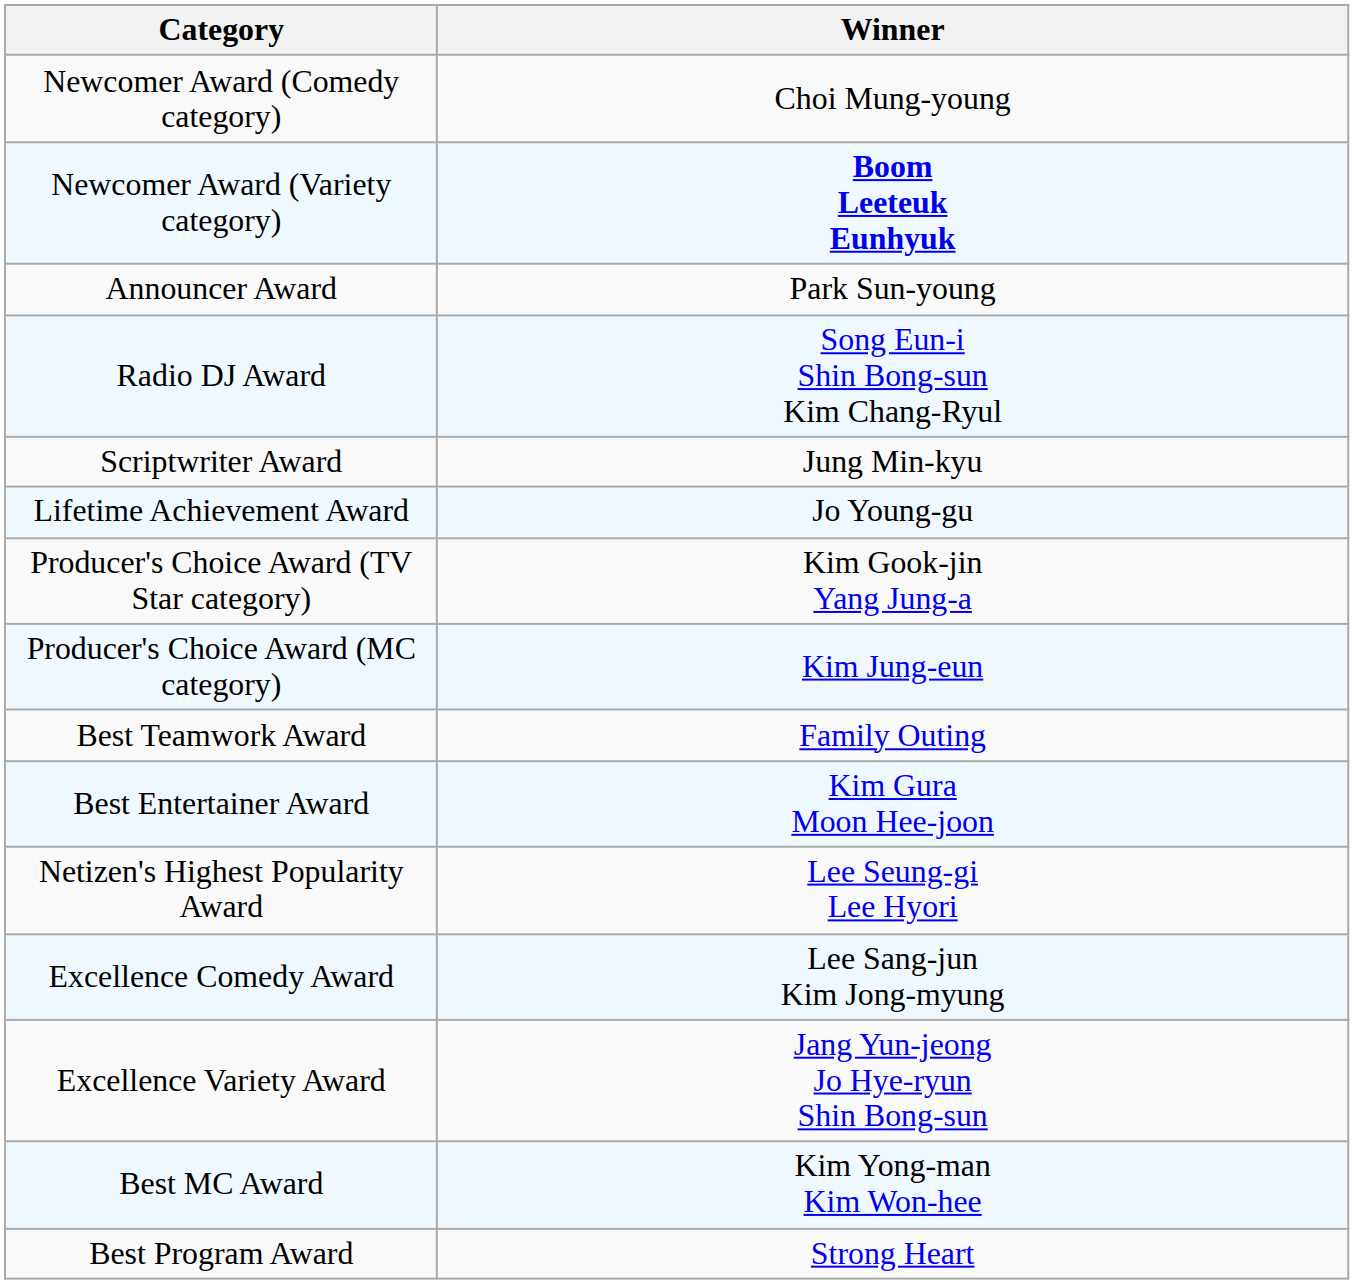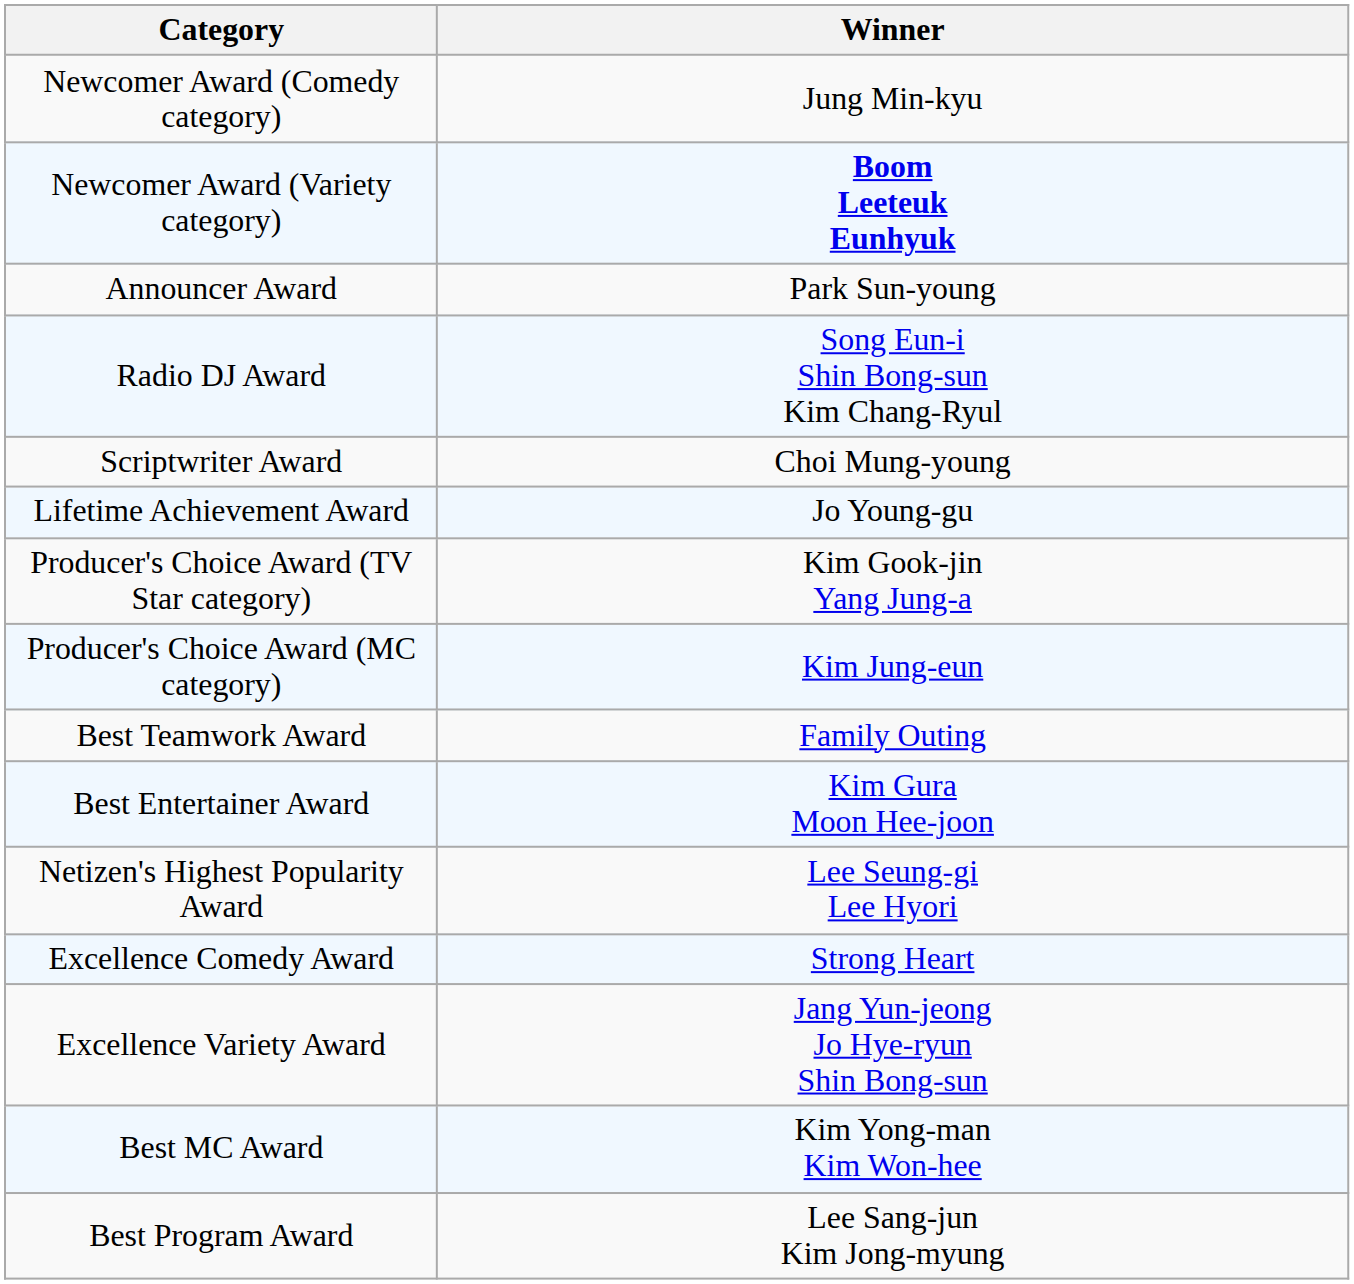 <table class="wikitable sortable">
 <tr align=center>
 <th style="width:210px">Category</th>
 <th style="width:450px">Winner</th>
 </tr>
 <tr align=center>
 <td>Newcomer Award (Comedy category)</td>
-<td>Choi Mung-young</td>
+<td>Jung Min-kyu</td>
 </tr>
 <tr align=center style="background:#F0F8FF">
 <td>Newcomer Award (Variety category)</td>
 <td><strong><a href='#'>Boom</a> <br> <a href='#'>Leeteuk</a> <br> <a href='#'>Eunhyuk</a></strong></td>
 </tr>
 <tr align=center>
 <td>Announcer Award</td>
 <td>Park Sun-young</td>
 </tr>
 <tr align=center style="background:#F0F8FF">
 <td>Radio DJ Award</td>
 <td><a href='#'>Song Eun-i</a> <br> <a href='#'>Shin Bong-sun</a> <br> Kim Chang-Ryul</td>
 </tr>
 <tr align=center>
 <td>Scriptwriter Award</td>
-<td>Jung Min-kyu</td>
+<td>Choi Mung-young</td>
 </tr>
 <tr align=center style="background:#F0F8FF">
 <td>Lifetime Achievement Award</td>
 <td>Jo Young-gu</td>
 </tr>
 <tr align=center>
 <td>Producer's Choice Award (TV Star category)</td>
 <td>Kim Gook-jin <br> <a href='#'>Yang Jung-a</a></td>
 </tr>
 <tr align=center style="background:#F0F8FF">
 <td>Producer's Choice Award (MC category)</td>
 <td><a href='#'>Kim Jung-eun</a> <br></td>
 </tr>
 <tr align=center>
 <td>Best Teamwork Award</td>
 <td><a href='#'>Family Outing</a></td>
 </tr>
 <tr align=center style="background:#F0F8FF">
 <td>Best Entertainer Award</td>
 <td><a href='#'>Kim Gura</a> <br> <a href='#'>Moon Hee-joon</a></td>
 </tr>
 <tr align=center>
 <td>Netizen's Highest Popularity Award</td>
 <td><a href='#'>Lee Seung-gi</a> <br> <a href='#'>Lee Hyori</a></td>
 </tr>
 <tr align=center style="background:#F0F8FF">
 <td>Excellence Comedy Award</td>
-<td>Lee Sang-jun <br> Kim Jong-myung</td>
+<td><a href='#'>Strong Heart</a></td>
 </tr>
 <tr align=center>
 <td>Excellence Variety Award</td>
 <td><a href='#'>Jang Yun-jeong</a> <br> <a href='#'>Jo Hye-ryun</a> <br> <a href='#'>Shin Bong-sun</a></td>
 </tr>
 <tr align=center style="background:#F0F8FF">
 <td>Best MC Award</td>
 <td>Kim Yong-man<br><a href='#'>Kim Won-hee</a></td>
 </tr>
 <tr align=center>
 <td>Best Program Award</td>
-<td><a href='#'>Strong Heart</a></td>
+<td>Lee Sang-jun <br> Kim Jong-myung</td>
 </tr>
 </table>
